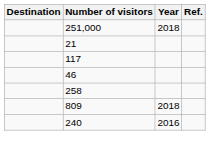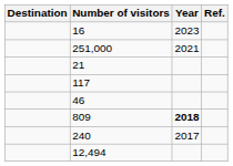 <table class="wikitable sortable">
 <tr>
 <th>Destination</th>
 <th>Number of visitors</th>
 <th>Year</th>
 <th>Ref.</th>
 </tr>
 <tr>
 <td></td>
+<td>16</td>
+<td>2023</td>
+<td></td>
+</tr>
+<tr>
+<td></td>
 <td>251,000</td>
-<td>2018</td>
+<td>2021</td>
 <td></td>
 </tr>
 <tr>
 <td></td>
 <td>21</td>
 <td></td>
 <td></td>
 </tr>
 <tr>
 <td></td>
 <td>117</td>
 <td></td>
 <td></td>
 </tr>
 <tr>
 <td></td>
 <td>46</td>
 <td></td>
 <td></td>
 </tr>
 <tr>
 <td></td>
-<td>258</td>
-<td></td>
-<td></td>
-</tr>
-<tr>
-<td></td>
 <td>809</td>
-<td>2018</td>
+<td><strong>2018</strong></td>
 <td></td>
 </tr>
 <tr>
 <td></td>
 <td>240</td>
-<td>2016</td>
+<td>2017</td>
+<td></td>
+</tr>
+<tr>
+<td></td>
+<td>12,494</td>
+<td></td>
 <td></td>
 </tr>
 </table>
